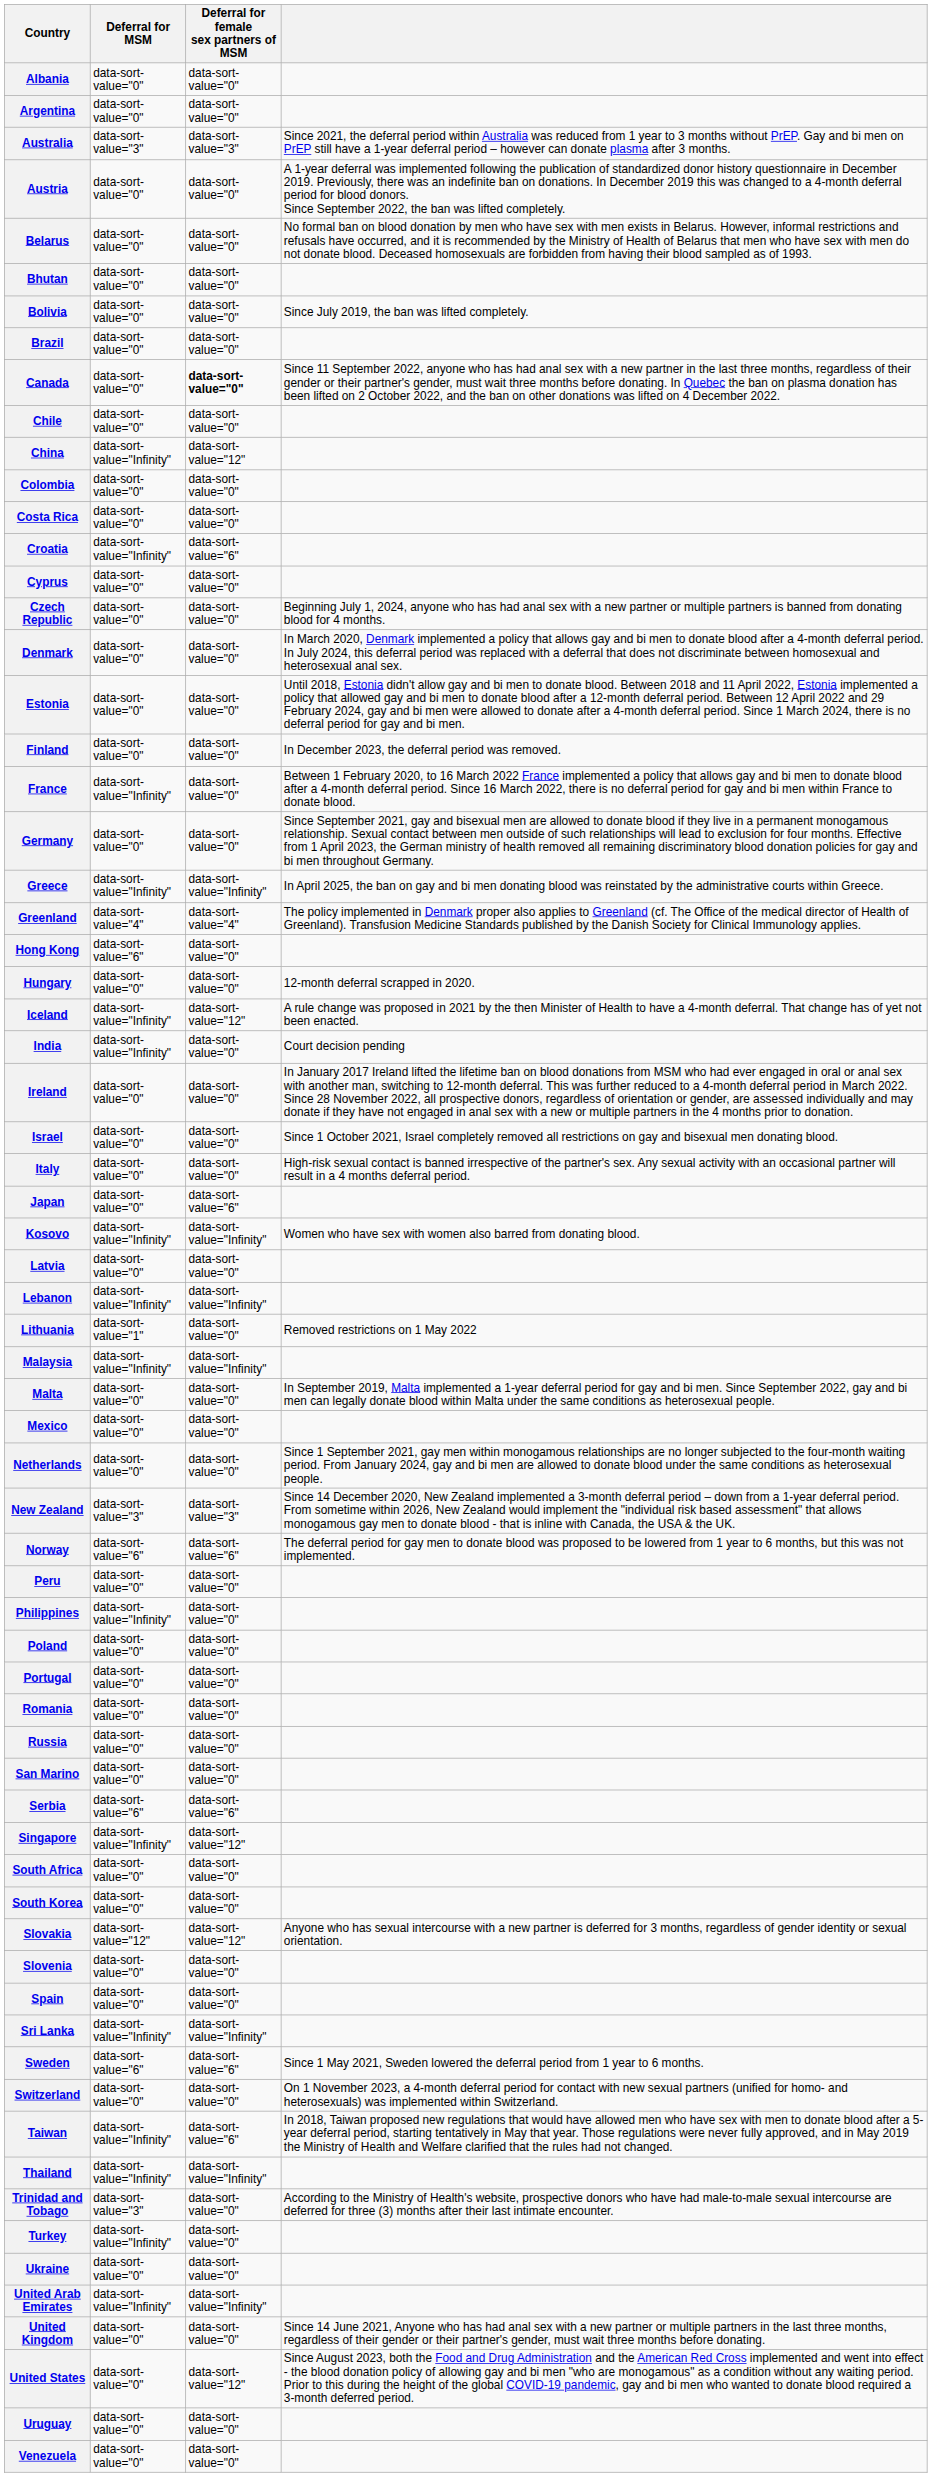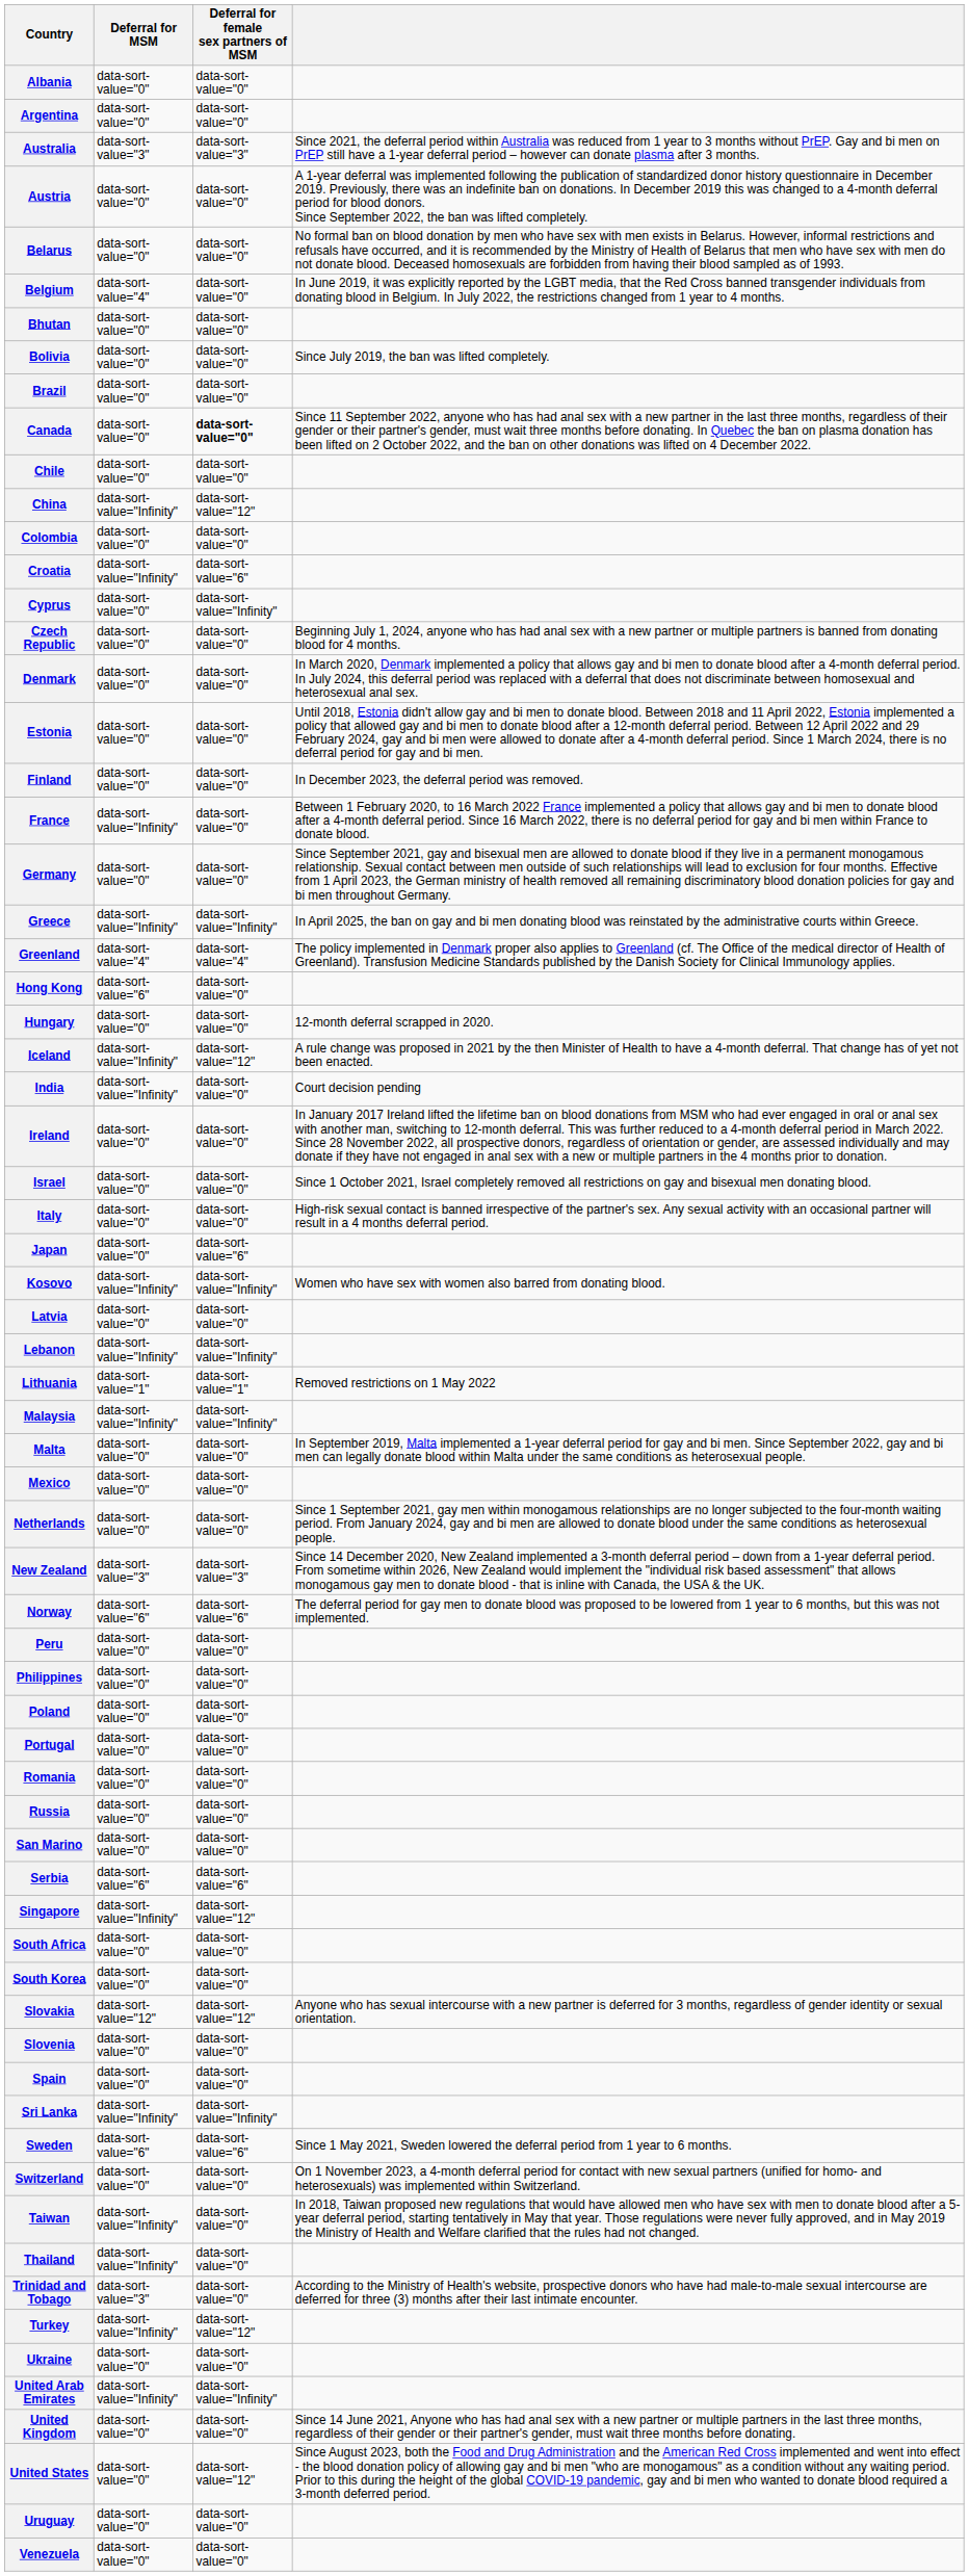 <table class="wikitable sortable plainrowheaders">
 <tr>
 <th scope="col">Country</th>
 <th scope="col">Deferral for MSM</th>
 <th scope="col">Deferral for female<br>sex partners of MSM</th>
 <th scope="col" class="unsortable"></th>
 </tr>
 <tr>
 <th scope="row"><a href='#'>Albania</a></th>
 <td>data-sort-value="0" </td>
 <td>data-sort-value="0" </td>
 <td></td>
 </tr>
 <tr>
 <th scope="row"><a href='#'>Argentina</a></th>
 <td>data-sort-value="0" </td>
 <td>data-sort-value="0" </td>
 <td></td>
 </tr>
 <tr>
 <th scope="row"><a href='#'>Australia</a></th>
 <td>data-sort-value="3" </td>
 <td>data-sort-value="3" </td>
 <td>Since 2021, the deferral period within <a href='#'>Australia</a> was reduced from 1 year to 3 months without <a href='#'>PrEP</a>. Gay and bi men on <a href='#'>PrEP</a> still have a 1-year deferral period – however can donate <a href='#'>plasma</a> after 3 months.</td>
 </tr>
 <tr>
 <th scope="row"><a href='#'>Austria</a></th>
 <td>data-sort-value="0" </td>
 <td>data-sort-value="0" </td>
 <td> A 1-year deferral was implemented following the publication of standardized donor history questionnaire in December 2019. Previously, there was an indefinite ban on donations. In December 2019 this was changed to a 4-month deferral period for blood donors.<br>Since September 2022, the ban was lifted completely.</td>
 </tr>
 <tr>
 <th scope="row"><a href='#'>Belarus</a></th>
 <td>data-sort-value="0" </td>
 <td>data-sort-value="0" </td>
 <td>No formal ban on blood donation by men who have sex with men exists in Belarus. However, informal restrictions and refusals have occurred, and it is recommended by the Ministry of Health of Belarus that men who have sex with men do not donate blood. Deceased homosexuals are forbidden from having their blood sampled as of 1993.</td>
+</tr>
+<tr>
+<th scope="row"><a href='#'>Belgium</a></th>
+<td>data-sort-value="4" </td>
+<td>data-sort-value="0" </td>
+<td>In June 2019, it was explicitly reported by the LGBT media, that the Red Cross banned transgender individuals from donating blood in Belgium. In July 2022, the restrictions changed from 1 year to 4 months.</td>
 </tr>
 <tr>
 <th scope="row"><a href='#'>Bhutan</a></th>
 <td>data-sort-value="0" </td>
 <td>data-sort-value="0" </td>
 <td></td>
 </tr>
 <tr>
 <th scope="row"><a href='#'>Bolivia</a></th>
 <td>data-sort-value="0" </td>
 <td>data-sort-value="0" </td>
 <td>Since July 2019, the ban was lifted completely.</td>
 </tr>
 <tr>
 <th scope="row"><a href='#'>Brazil</a></th>
 <td>data-sort-value="0" </td>
 <td>data-sort-value="0" </td>
 <td></td>
 </tr>
 <tr>
 <th scope="row"><a href='#'>Canada</a></th>
 <td>data-sort-value="0" </td>
 <td><strong>data-sort-value="0" </strong></td>
 <td>Since 11 September 2022, anyone who has had anal sex with a new partner in the last three months, regardless of their gender or their partner's gender, must wait three months before donating. In <a href='#'>Quebec</a> the ban on plasma donation has been lifted on 2 October 2022, and the ban on other donations was lifted on 4 December 2022.</td>
 </tr>
 <tr>
 <th scope="row"><a href='#'>Chile</a></th>
 <td>data-sort-value="0" </td>
 <td>data-sort-value="0" </td>
 <td></td>
 </tr>
 <tr>
 <th scope="row"><a href='#'>China</a></th>
 <td>data-sort-value="Infinity" </td>
 <td>data-sort-value="12" </td>
 <td></td>
 </tr>
 <tr>
 <th scope="row"><a href='#'>Colombia</a></th>
 <td>data-sort-value="0" </td>
 <td>data-sort-value="0" </td>
 <td></td>
 </tr>
 <tr>
-<th scope="row"><a href='#'>Costa Rica</a></th>
-<td>data-sort-value="0" </td>
-<td>data-sort-value="0" </td>
-<td></td>
-</tr>
-<tr>
 <th scope="row"><a href='#'>Croatia</a></th>
 <td>data-sort-value="Infinity" </td>
 <td>data-sort-value="6" </td>
 <td></td>
 </tr>
 <tr>
 <th scope="row"><a href='#'>Cyprus</a></th>
 <td>data-sort-value="0" </td>
-<td>data-sort-value="0" </td>
+<td>data-sort-value="Infinity" </td>
 <td></td>
 </tr>
 <tr>
 <th scope="row"><a href='#'>Czech Republic</a></th>
 <td>data-sort-value="0" </td>
 <td>data-sort-value="0" </td>
 <td>Beginning July 1, 2024, anyone who has had anal sex with a new partner or multiple partners is banned from donating blood for 4 months. </td>
 </tr>
 <tr>
 <th scope="row"><a href='#'>Denmark</a></th>
 <td>data-sort-value="0" </td>
 <td>data-sort-value="0" </td>
 <td>  In March 2020, <a href='#'>Denmark</a> implemented a policy that allows gay and bi men to donate blood after a 4-month deferral period. In July 2024, this deferral period was replaced with a deferral that does not discriminate between homosexual and heterosexual anal sex.</td>
 </tr>
 <tr>
 <th scope="row"><a href='#'>Estonia</a></th>
 <td>data-sort-value="0" </td>
 <td>data-sort-value="0" </td>
 <td>Until 2018, <a href='#'>Estonia</a> didn't allow gay and bi men to donate blood. Between 2018 and 11 April 2022, <a href='#'>Estonia</a> implemented a policy that allowed gay and bi men to donate blood after a 12-month deferral period. Between 12 April 2022 and 29 February 2024, gay and bi men were allowed to donate after a 4-month deferral period. Since 1 March 2024, there is no deferral period for gay and bi men.</td>
 </tr>
 <tr>
 <th scope="row"><a href='#'>Finland</a></th>
 <td>data-sort-value="0"</td>
 <td>data-sort-value="0"</td>
 <td>In December 2023, the deferral period was removed.</td>
 </tr>
 <tr>
 <th scope="row"><a href='#'>France</a></th>
 <td>data-sort-value="Infinity"  </td>
 <td>data-sort-value="0" </td>
 <td> Between 1 February 2020, to 16 March 2022 <a href='#'>France</a> implemented a policy that allows gay and bi men to donate blood after a 4-month deferral period. Since 16 March 2022, there is no deferral period for gay and bi men within France to donate blood.</td>
 </tr>
 <tr>
 <th scope="row"><a href='#'>Germany</a></th>
 <td>data-sort-value="0" </td>
 <td>data-sort-value="0" </td>
 <td> Since September 2021, gay and bisexual men are allowed to donate blood if they live in a permanent monogamous relationship. Sexual contact between men outside of such relationships will lead to exclusion for four months. Effective from 1 April 2023, the German ministry of health removed all remaining discriminatory blood donation policies for gay and bi men throughout Germany.</td>
 </tr>
 <tr>
 <th scope="row"><a href='#'>Greece</a></th>
 <td>data-sort-value="Infinity" </td>
 <td>data-sort-value="Infinity" </td>
 <td>In April 2025, the ban on gay and bi men donating blood was reinstated by the administrative courts within Greece.</td>
 </tr>
 <tr>
 <th scope="row"><a href='#'>Greenland</a></th>
 <td>data-sort-value="4" </td>
 <td>data-sort-value="4" </td>
 <td>The policy implemented in <a href='#'>Denmark</a> proper also applies to <a href='#'>Greenland</a> (cf. The Office of the medical director of Health of Greenland). Transfusion Medicine Standards published by the Danish Society for Clinical Immunology applies.</td>
 </tr>
 <tr>
 <th scope="row"><a href='#'>Hong Kong</a></th>
 <td>data-sort-value="6" </td>
 <td>data-sort-value="0" </td>
 <td></td>
 </tr>
 <tr>
 <th scope="row"><a href='#'>Hungary</a></th>
 <td>data-sort-value="0" </td>
 <td>data-sort-value="0" </td>
 <td>12-month deferral scrapped in 2020.</td>
 </tr>
 <tr>
 <th scope="row"><a href='#'>Iceland</a></th>
 <td>data-sort-value="Infinity" </td>
 <td>data-sort-value="12" </td>
 <td>A rule change was proposed in 2021 by the then Minister of Health to have a 4-month deferral. That change has of yet not been enacted.</td>
 </tr>
 <tr>
 <th scope="row"><a href='#'>India</a></th>
 <td>data-sort-value="Infinity" </td>
 <td>data-sort-value="0" </td>
 <td>Court decision pending</td>
 </tr>
 <tr>
 <th scope="row"><a href='#'>Ireland</a></th>
 <td>data-sort-value="0" </td>
 <td>data-sort-value="0" </td>
 <td> In January 2017 Ireland lifted the lifetime ban on blood donations from MSM who had ever engaged in oral or anal sex with another man, switching to 12-month deferral. This was further reduced to a 4-month deferral period in March 2022. Since 28 November 2022, all prospective donors, regardless of orientation or gender, are assessed individually and may donate if they have not engaged in anal sex with a new or multiple partners in the 4 months prior to donation.</td>
 </tr>
 <tr>
 <th scope="row"><a href='#'>Israel</a></th>
 <td>data-sort-value="0" </td>
 <td>data-sort-value="0" </td>
 <td>Since 1 October 2021, Israel completely removed all restrictions on gay and bisexual men donating blood.</td>
 </tr>
 <tr>
 <th scope="row"><a href='#'>Italy</a></th>
 <td>data-sort-value="0" </td>
 <td>data-sort-value="0" </td>
 <td> High-risk sexual contact is banned irrespective of the partner's sex. Any sexual activity with an occasional partner will result in a 4 months deferral period.</td>
 </tr>
 <tr>
 <th scope="row"><a href='#'>Japan</a></th>
 <td>data-sort-value="0" </td>
 <td>data-sort-value="6" </td>
 <td></td>
 </tr>
 <tr>
 <th scope="row"><a href='#'>Kosovo</a></th>
 <td>data-sort-value="Infinity" </td>
 <td>data-sort-value="Infinity" </td>
 <td>Women who have sex with women also barred from donating blood.</td>
 </tr>
 <tr>
 <th scope="row"><a href='#'>Latvia</a></th>
 <td>data-sort-value="0"  </td>
 <td>data-sort-value="0"  </td>
 <td></td>
 </tr>
 <tr>
 <th scope="row"><a href='#'>Lebanon</a></th>
 <td>data-sort-value="Infinity" </td>
 <td>data-sort-value="Infinity" </td>
 <td></td>
 </tr>
 <tr>
 <th scope="row"><a href='#'>Lithuania</a></th>
 <td>data-sort-value="1" </td>
-<td>data-sort-value="0" </td>
+<td>data-sort-value="1" </td>
 <td>Removed restrictions on 1 May 2022</td>
 </tr>
 <tr>
 <th scope="row"><a href='#'>Malaysia</a></th>
 <td>data-sort-value="Infinity" </td>
 <td>data-sort-value="Infinity" </td>
 <td></td>
 </tr>
 <tr>
 <th scope="row"><a href='#'>Malta</a></th>
 <td>data-sort-value="0" </td>
 <td>data-sort-value="0" </td>
 <td>In September 2019, <a href='#'>Malta</a> implemented a 1-year deferral period for gay and bi men. Since September 2022, gay and bi men can legally donate blood within Malta under the same conditions as heterosexual people.</td>
 </tr>
 <tr>
 <th scope="row"><a href='#'>Mexico</a></th>
 <td>data-sort-value="0" </td>
 <td>data-sort-value="0" </td>
 <td></td>
 </tr>
 <tr>
 <th scope="row"><a href='#'>Netherlands</a></th>
 <td>data-sort-value="0" </td>
 <td>data-sort-value="0" </td>
 <td>Since 1 September 2021, gay men within monogamous relationships are no longer subjected to the four-month waiting period.  From January 2024, gay and bi men are allowed to donate blood under the same conditions as heterosexual people.</td>
 </tr>
 <tr>
 <th scope="row"><a href='#'>New Zealand</a></th>
 <td>data-sort-value="3" </td>
 <td>data-sort-value="3" </td>
 <td>Since 14 December 2020, New Zealand implemented a 3-month deferral period – down from a 1-year deferral period. From sometime within 2026, New Zealand would implement the "individual risk based assessment" that allows monogamous gay men to donate blood - that is inline with Canada, the USA & the UK.</td>
 </tr>
 <tr>
 <th scope="row"><a href='#'>Norway</a></th>
 <td>data-sort-value="6" </td>
 <td>data-sort-value="6" </td>
 <td> The deferral period for gay men to donate blood was proposed to be lowered from 1 year to 6 months, but this was not implemented.</td>
 </tr>
 <tr>
 <th scope="row"><a href='#'>Peru</a></th>
 <td>data-sort-value="0" </td>
 <td>data-sort-value="0" </td>
 <td></td>
 </tr>
 <tr>
 <th scope="row"><a href='#'>Philippines</a></th>
-<td>data-sort-value="Infinity" </td>
+<td>data-sort-value="0" </td>
 <td>data-sort-value="0" </td>
 <td></td>
 </tr>
 <tr>
 <th scope="row"><a href='#'>Poland</a></th>
 <td>data-sort-value="0"  </td>
 <td>data-sort-value="0"  </td>
 <td></td>
 </tr>
 <tr>
 <th scope="row"><a href='#'>Portugal</a></th>
 <td>data-sort-value="0" </td>
 <td>data-sort-value="0" </td>
 <td></td>
 </tr>
 <tr>
 <th scope="row"><a href='#'>Romania</a></th>
 <td>data-sort-value="0" </td>
 <td>data-sort-value="0" </td>
 <td></td>
 </tr>
 <tr>
 <th scope="row"><a href='#'>Russia</a></th>
 <td>data-sort-value="0" </td>
 <td>data-sort-value="0" </td>
 <td></td>
 </tr>
 <tr>
 <th scope="row"><a href='#'>San Marino</a></th>
 <td>data-sort-value="0" </td>
 <td>data-sort-value="0" </td>
 </tr>
 <tr>
 <th scope="row"><a href='#'>Serbia</a></th>
 <td>data-sort-value="6" </td>
 <td>data-sort-value="6" </td>
 <td></td>
 </tr>
 <tr>
 <th scope="row"><a href='#'>Singapore</a></th>
 <td>data-sort-value="Infinity" </td>
 <td>data-sort-value="12"</td>
 <td></td>
 </tr>
 <tr>
 <th scope="row"><a href='#'>South Africa</a></th>
 <td>data-sort-value="0" </td>
 <td>data-sort-value="0" </td>
 <td></td>
 </tr>
 <tr>
 <th scope="row"><a href='#'>South Korea</a></th>
 <td>data-sort-value="0" </td>
 <td>data-sort-value="0" </td>
 <td></td>
 </tr>
 <tr>
 <th scope="row"><a href='#'>Slovakia</a></th>
 <td>data-sort-value="12" </td>
 <td>data-sort-value="12" </td>
 <td>Anyone who has sexual intercourse with a new partner is deferred for 3 months, regardless of gender identity or sexual orientation.</td>
 </tr>
 <tr>
 <th scope="row"><a href='#'>Slovenia</a></th>
 <td>data-sort-value="0" </td>
 <td>data-sort-value="0" </td>
 <td></td>
 </tr>
 <tr>
 <th scope="row"><a href='#'>Spain</a></th>
 <td>data-sort-value="0" </td>
 <td>data-sort-value="0" </td>
 <td></td>
 </tr>
 <tr>
 <th scope="row"><a href='#'>Sri Lanka</a></th>
 <td>data-sort-value="Infinity" </td>
 <td>data-sort-value="Infinity" </td>
 <td></td>
 </tr>
 <tr>
 <th scope="row"><a href='#'>Sweden</a></th>
 <td>data-sort-value="6" </td>
 <td>data-sort-value="6" </td>
 <td> Since 1 May 2021, Sweden lowered the deferral period from 1 year to 6 months.</td>
 </tr>
 <tr>
 <th scope="row"><a href='#'>Switzerland</a></th>
 <td>data-sort-value="0" </td>
 <td>data-sort-value="0" </td>
 <td>On 1 November 2023, a 4-month deferral period for contact with new sexual partners (unified for homo- and heterosexuals) was implemented within Switzerland.</td>
 </tr>
 <tr>
 <th scope="row"><a href='#'>Taiwan</a></th>
 <td>data-sort-value="Infinity" </td>
-<td>data-sort-value="6" </td>
+<td>data-sort-value="0" </td>
 <td> In 2018, Taiwan proposed new regulations that would have allowed men who have sex with men to donate blood after a 5-year deferral period, starting tentatively in May that year. Those regulations were never fully approved, and in May 2019 the Ministry of Health and Welfare clarified that the rules had not changed.</td>
 </tr>
 <tr>
 <th scope="row"><a href='#'>Thailand</a></th>
 <td>data-sort-value="Infinity" </td>
-<td>data-sort-value="Infinity" </td>
+<td>data-sort-value="0" </td>
 <td></td>
 </tr>
 <tr>
 <th scope="row"><a href='#'>Trinidad and Tobago</a></th>
 <td>data-sort-value="3" </td>
 <td>data-sort-value="0" </td>
 <td>According to the Ministry of Health's website, prospective donors who have had male-to-male sexual intercourse are deferred for three (3) months after their last intimate encounter.</td>
 </tr>
 <tr>
 <th scope="row"><a href='#'>Turkey</a></th>
 <td>data-sort-value="Infinity" </td>
-<td>data-sort-value="0" </td>
+<td>data-sort-value="12" </td>
 <td></td>
 </tr>
 <tr>
 <th scope="row"><a href='#'>Ukraine</a></th>
 <td>data-sort-value="0" </td>
 <td>data-sort-value="0" </td>
 <td></td>
 </tr>
 <tr>
 <th scope="row"><a href='#'>United Arab Emirates</a></th>
 <td>data-sort-value="Infinity" </td>
 <td>data-sort-value="Infinity" </td>
 <td></td>
 </tr>
 <tr>
 <th scope="row"><a href='#'>United Kingdom</a></th>
 <td>data-sort-value="0" </td>
 <td>data-sort-value="0" </td>
 <td>Since 14 June 2021, Anyone who has had anal sex with a new partner or multiple partners in the last three months, regardless of their gender or their partner's gender, must wait three months before donating.</td>
 </tr>
 <tr>
 <th scope="row"><a href='#'>United States</a></th>
 <td>data-sort-value="0" </td>
 <td>data-sort-value="12" </td>
 <td>Since August 2023, both the <a href='#'>Food and Drug Administration</a> and the <a href='#'>American Red Cross</a> implemented and went into effect - the blood donation policy of allowing gay and bi men "who are monogamous" as a condition without any waiting period. Prior to this during the height of the global <a href='#'>COVID-19 pandemic</a>, gay and bi men who wanted to donate blood required a 3-month deferred period.</td>
 </tr>
 <tr>
 <th scope="row"><a href='#'>Uruguay</a></th>
 <td>data-sort-value="0"</td>
 <td>data-sort-value="0"</td>
 <td></td>
 </tr>
 <tr>
 <th scope="row"><a href='#'>Venezuela</a></th>
 <td>data-sort-value="0" </td>
 <td>data-sort-value="0" </td>
 <td></td>
 </tr>
 </table>
